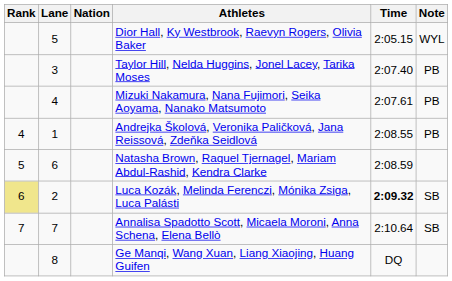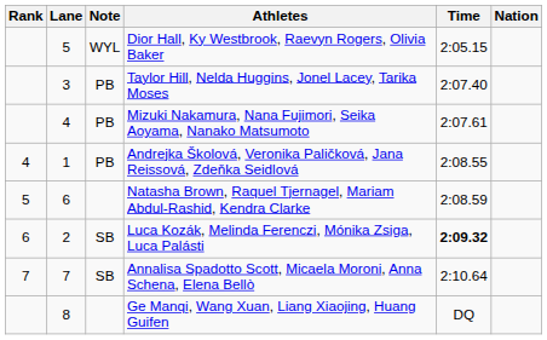 <table class="wikitable sortable" style="text-align:center">
 <tr>
 <th>Rank</th>
 <th>Lane</th>
-<th>Nation</th>
+<th>Note</th>
 <th>Athletes</th>
 <th>Time</th>
-<th>Note</th>
+<th>Nation</th>
 </tr>
 <tr>
 <td></td>
 <td>5</td>
-<td align=left></td>
+<td>WYL</td>
 <td align=left><a href='#'>Dior Hall</a>, <a href='#'>Ky Westbrook</a>, <a href='#'>Raevyn Rogers</a>, <a href='#'>Olivia Baker</a></td>
 <td>2:05.15</td>
-<td>WYL</td>
+<td align=left></td>
 </tr>
 <tr>
 <td></td>
 <td>3</td>
-<td align=left></td>
+<td>PB</td>
 <td align=left><a href='#'>Taylor Hill</a>, <a href='#'>Nelda Huggins</a>, <a href='#'>Jonel Lacey</a>, <a href='#'>Tarika Moses</a></td>
 <td>2:07.40</td>
-<td>PB</td>
+<td align=left></td>
 </tr>
 <tr>
 <td></td>
 <td>4</td>
-<td align=left></td>
+<td>PB</td>
 <td align=left><a href='#'>Mizuki Nakamura</a>, <a href='#'>Nana Fujimori</a>, <a href='#'>Seika Aoyama</a>, <a href='#'>Nanako Matsumoto</a></td>
 <td>2:07.61</td>
-<td>PB</td>
+<td align=left></td>
 </tr>
 <tr>
 <td>4</td>
 <td>1</td>
-<td align=left></td>
+<td>PB</td>
 <td align=left><a href='#'>Andrejka Školová</a>, <a href='#'>Veronika Paličková</a>, <a href='#'>Jana Reissová</a>, <a href='#'>Zdeňka Seidlová</a></td>
 <td>2:08.55</td>
-<td>PB</td>
+<td align=left></td>
 </tr>
 <tr>
 <td>5</td>
 <td>6</td>
-<td align=left></td>
+<td></td>
 <td align=left><a href='#'>Natasha Brown</a>, <a href='#'>Raquel Tjernagel</a>, <a href='#'>Mariam Abdul-Rashid</a>, <a href='#'>Kendra Clarke</a></td>
 <td>2:08.59</td>
-<td></td>
+<td align=left></td>
 </tr>
 <tr>
-<td style="background: khaki;">6</td>
+<td>6</td>
 <td>2</td>
-<td align=left></td>
+<td>SB</td>
 <td align=left><a href='#'>Luca Kozák</a>, <a href='#'>Melinda Ferenczi</a>, <a href='#'>Mónika Zsiga</a>, <a href='#'>Luca Palásti</a></td>
 <td><strong>2:09.32</strong></td>
-<td>SB</td>
+<td align=left></td>
 </tr>
 <tr>
 <td>7</td>
 <td>7</td>
-<td align=left></td>
+<td>SB</td>
 <td align=left><a href='#'>Annalisa Spadotto Scott</a>, <a href='#'>Micaela Moroni</a>, <a href='#'>Anna Schena</a>, <a href='#'>Elena Bellò</a></td>
 <td>2:10.64</td>
-<td>SB</td>
+<td align=left></td>
 </tr>
 <tr>
 <td></td>
 <td>8</td>
-<td align=left></td>
+<td></td>
 <td align=left><a href='#'>Ge Manqi</a>, <a href='#'>Wang Xuan</a>, <a href='#'>Liang Xiaojing</a>, <a href='#'>Huang Guifen</a></td>
 <td>DQ</td>
-<td></td>
+<td align=left></td>
 </tr>
 </table>
